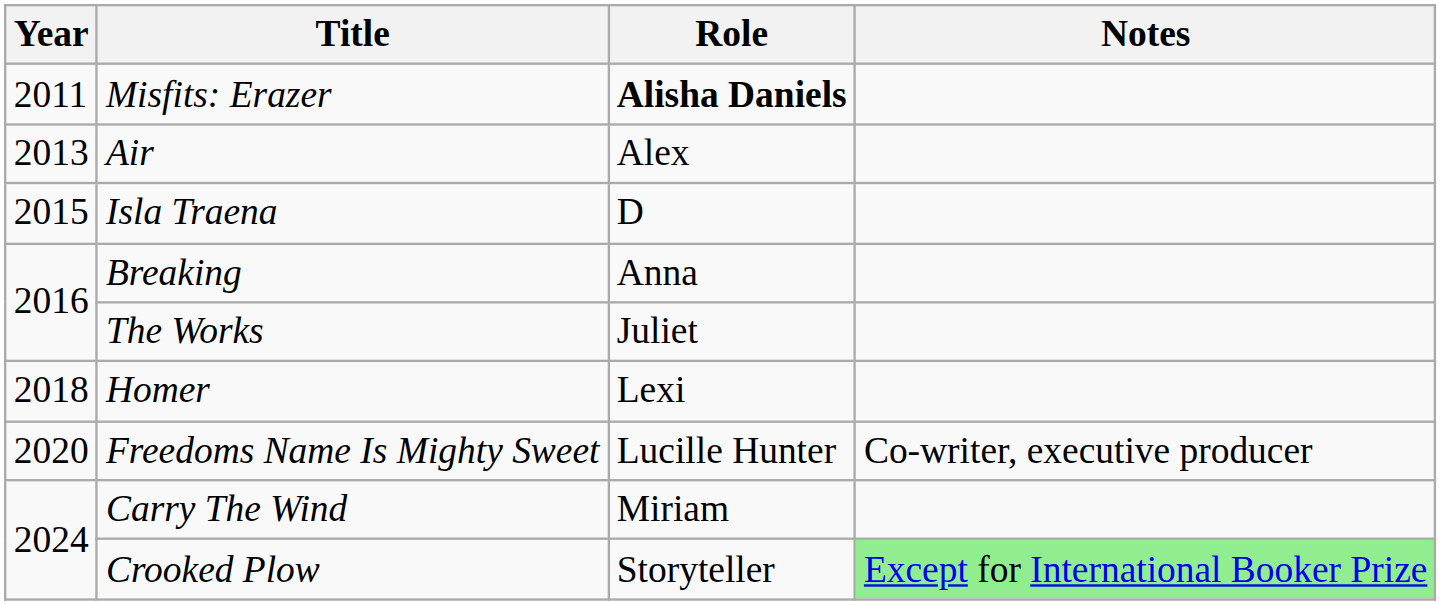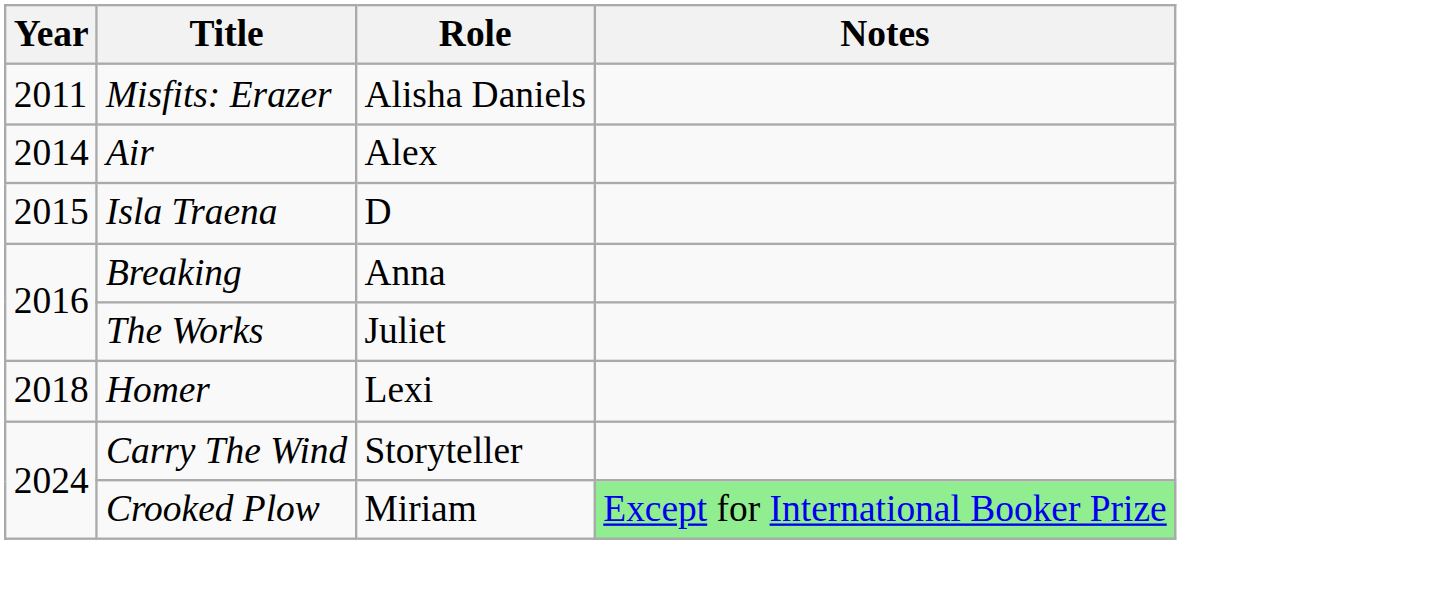 <table class="wikitable sortable">
 <tr>
 <th>Year</th>
 <th>Title</th>
 <th>Role</th>
 <th class="unsortable">Notes</th>
 </tr>
 <tr>
 <td>2011</td>
 <td><em>Misfits: Erazer</em></td>
-<td><strong>Alisha Daniels</strong></td>
+<td>Alisha Daniels</td>
 <td></td>
 </tr>
 <tr>
-<td>2013</td>
+<td>2014</td>
 <td><em>Air</em></td>
 <td>Alex</td>
 <td></td>
 </tr>
 <tr>
 <td>2015</td>
 <td><em>Isla Traena</em></td>
 <td>D</td>
 <td></td>
 </tr>
 <tr>
 <td rowspan="2">2016</td>
 <td><em>Breaking</em></td>
 <td>Anna</td>
 <td></td>
 </tr>
 <tr>
 <td><em>The Works</em></td>
 <td>Juliet</td>
 <td></td>
 </tr>
 <tr>
 <td>2018</td>
 <td><em>Homer</em></td>
 <td>Lexi</td>
 <td></td>
 </tr>
 <tr>
-<td>2020</td>
-<td><em>Freedoms Name Is Mighty Sweet</em></td>
-<td>Lucille Hunter</td>
-<td>Co-writer, executive producer</td>
-</tr>
-<tr>
 <td rowspan="2">2024</td>
 <td><em>Carry The Wind</em></td>
-<td>Miriam</td>
+<td>Storyteller</td>
 <td></td>
 </tr>
 <tr>
 <td><em>Crooked Plow</em></td>
-<td>Storyteller</td>
+<td>Miriam</td>
 <td style="background: lightgreen;"><a href='#'>Except</a> for <a href='#'>International Booker Prize</a></td>
 </tr>
 </table>
